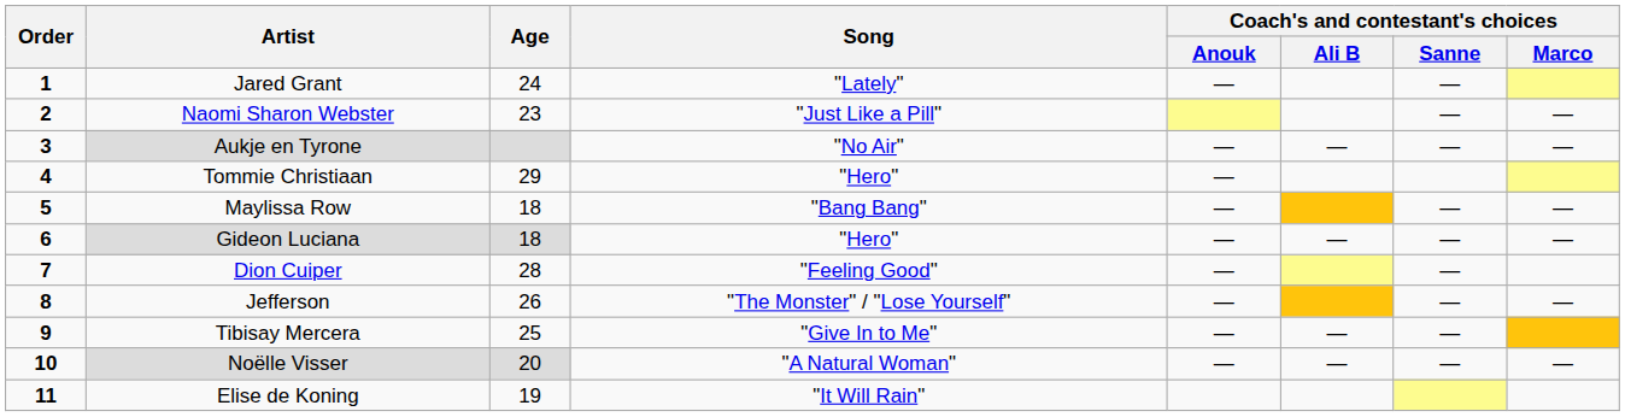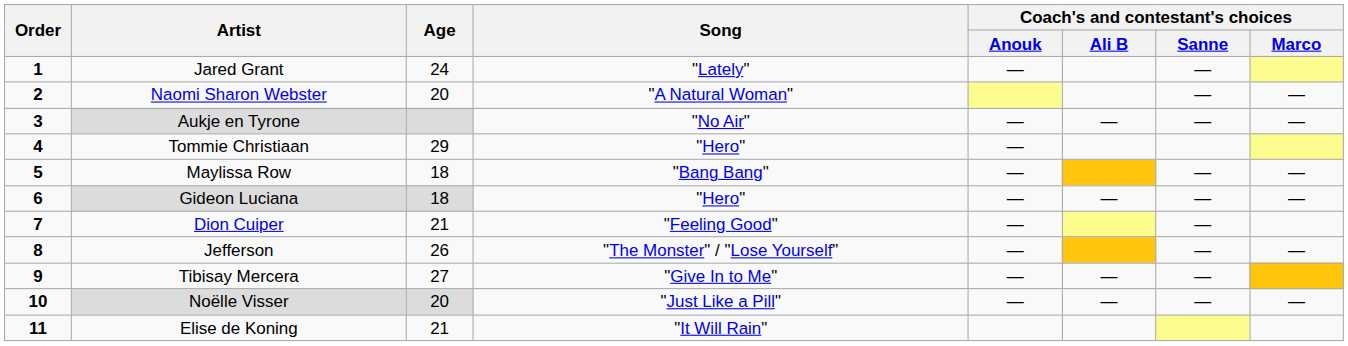 <table class="wikitable" style="text-align:center; line-height:17px; width:100%;">
 <tr>
 <th scope="col" rowspan="2" style="width:05%;">Order</th>
 <th scope="col" rowspan="2" style="width:25%;">Artist</th>
 <th scope="col" rowspan="2" style="width:05%;">Age</th>
 <th scope="col" rowspan="2" style="width:37%;">Song</th>
 <th scope="col" colspan="4" style="width:28%;">Coach's and contestant's choices</th>
 </tr>
 <tr>
 <th style="width:07%;"><a href='#'>Anouk</a></th>
 <th style="width:07%;"><a href='#'>Ali B</a></th>
 <th style="width:07%;"><a href='#'>Sanne</a></th>
 <th style="width:07%;"><a href='#'>Marco</a></th>
 </tr>
 <tr>
 <td><strong>1</strong></td>
 <td>Jared Grant</td>
 <td>24</td>
 <td>"<a href='#'>Lately</a>"</td>
 <td>—</td>
 <td><strong></strong></td>
 <td>—</td>
 <td style="background:#fdfc8f;"><strong></strong></td>
 </tr>
 <tr>
 <td><strong>2</strong></td>
 <td><a href='#'>Naomi Sharon Webster</a></td>
-<td>23</td>
-<td>"<a href='#'>Just Like a Pill</a>"</td>
+<td>20</td>
+<td>"<a href='#'>A Natural Woman</a>"</td>
 <td style="background:#fdfc8f;"><strong></strong></td>
 <td><strong></strong></td>
 <td>—</td>
 <td>—</td>
 </tr>
 <tr>
 <td><strong>3</strong></td>
 <td style="background:#DCDCDC;">Aukje en Tyrone</td>
 <td style="background:#DCDCDC;"></td>
 <td>"<a href='#'>No Air</a>"</td>
 <td>—</td>
 <td>—</td>
 <td>—</td>
 <td>—</td>
 </tr>
 <tr>
 <td><strong>4</strong></td>
 <td>Tommie Christiaan</td>
 <td>29</td>
 <td>"<a href='#'>Hero</a>"</td>
 <td>—</td>
 <td><strong></strong></td>
 <td><strong></strong></td>
 <td style="background:#fdfc8f;"><strong></strong></td>
 </tr>
 <tr>
 <td><strong>5</strong></td>
 <td>Maylissa Row</td>
 <td>18</td>
 <td>"<a href='#'>Bang Bang</a>"</td>
 <td>—</td>
 <td style="background: #ffc40c;"><strong></strong></td>
 <td>—</td>
 <td>—</td>
 </tr>
 <tr>
 <td><strong>6</strong></td>
 <td style="background:#DCDCDC;">Gideon Luciana</td>
 <td style="background:#DCDCDC;">18</td>
 <td>"<a href='#'>Hero</a>"</td>
 <td>—</td>
 <td>—</td>
 <td>—</td>
 <td>—</td>
 </tr>
 <tr>
 <td><strong>7</strong></td>
 <td><a href='#'>Dion Cuiper</a></td>
-<td>28</td>
+<td>21</td>
 <td>"<a href='#'>Feeling Good</a>"</td>
 <td>—</td>
 <td style="background:#fdfc8f;"><strong></strong></td>
 <td>—</td>
 <td><strong></strong></td>
 </tr>
 <tr>
 <td><strong>8</strong></td>
 <td>Jefferson</td>
 <td>26</td>
 <td>"<a href='#'>The Monster</a>" / "<a href='#'>Lose Yourself</a>"</td>
 <td>—</td>
 <td style="background: #ffc40c;"><strong></strong></td>
 <td>—</td>
 <td>—</td>
 </tr>
 <tr>
 <td><strong>9</strong></td>
 <td>Tibisay Mercera</td>
-<td>25</td>
+<td>27</td>
 <td>"<a href='#'>Give In to Me</a>"</td>
 <td>—</td>
 <td>—</td>
 <td>—</td>
 <td style="background: #ffc40c;"><strong></strong></td>
 </tr>
 <tr>
 <td><strong>10</strong></td>
 <td style="background:#DCDCDC;">Noëlle Visser</td>
 <td style="background:#DCDCDC;">20</td>
-<td>"<a href='#'>A Natural Woman</a>"</td>
+<td>"<a href='#'>Just Like a Pill</a>"</td>
 <td>—</td>
 <td>—</td>
 <td>—</td>
 <td>—</td>
 </tr>
 <tr>
 <td><strong>11</strong></td>
 <td>Elise de Koning</td>
-<td>19</td>
+<td>21</td>
 <td>"<a href='#'>It Will Rain</a>"</td>
 <td><strong></strong></td>
 <td><strong></strong></td>
 <td style="background:#fdfc8f;"><strong></strong></td>
 <td><strong></strong></td>
 </tr>
 </table>
